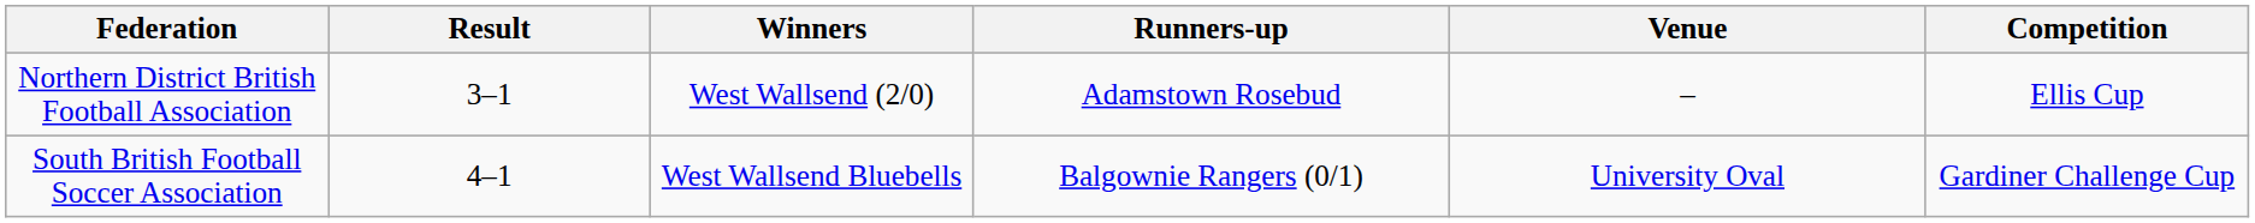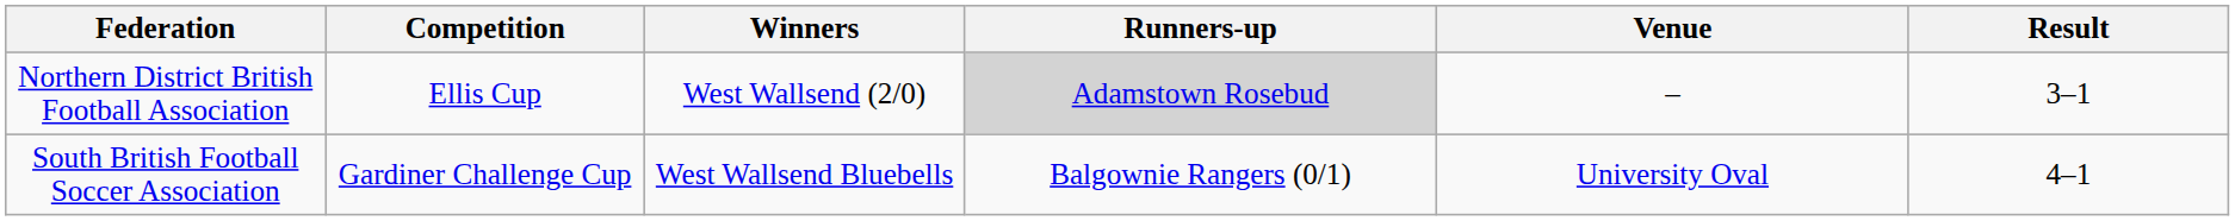 <table class="wikitable" width="75%">
 <tr>
 <th style="width:10em">Federation</th>
-<th style="width:10em">Result</th>
+<th style="width:10em">Competition</th>
 <th style="width:10em">Winners</th>
 <th style="width:15em">Runners-up</th>
 <th style="width:15em">Venue</th>
-<th style="width:10em">Competition</th>
+<th style="width:10em">Result</th>
 </tr>
 <tr>
 <td align="center"><a href='#'>Northern District British Football Association</a></td>
+<td align="center"><a href='#'>Ellis Cup</a></td>
+<td align="center"><a href='#'>West Wallsend</a> (2/0)</td>
+<td align="center" style="background: lightgrey;"><a href='#'>Adamstown Rosebud</a></td>
+<td align="center">–</td>
 <td align="center">3–1</td>
-<td align="center"><a href='#'>West Wallsend</a> (2/0)</td>
-<td align="center"><a href='#'>Adamstown Rosebud</a></td>
-<td align="center">–</td>
-<td align="center"><a href='#'>Ellis Cup</a></td>
 </tr>
 <tr>
 <td align="center"><a href='#'>South British Football Soccer Association</a></td>
-<td align="center">4–1</td>
+<td align="center"><a href='#'>Gardiner Challenge Cup</a></td>
 <td align="center"><a href='#'>West Wallsend Bluebells</a></td>
 <td align="center"><a href='#'>Balgownie Rangers</a> (0/1)</td>
 <td align="center"><a href='#'>University Oval</a></td>
-<td align="center"><a href='#'>Gardiner Challenge Cup</a></td>
+<td align="center">4–1</td>
 </tr>
 </table>
